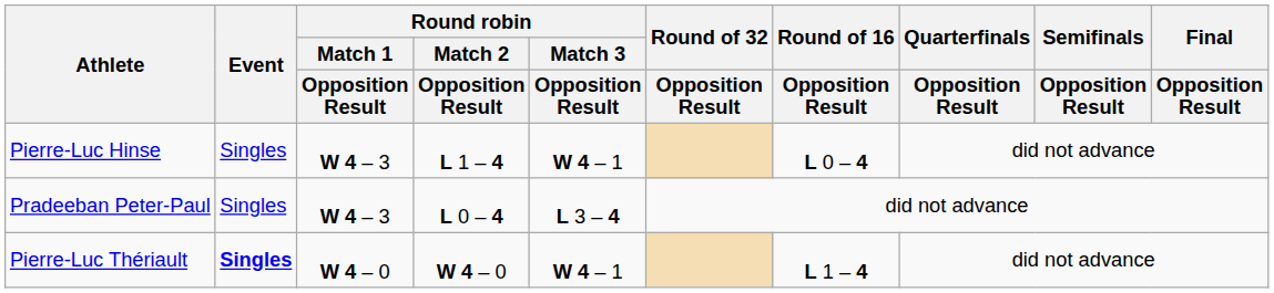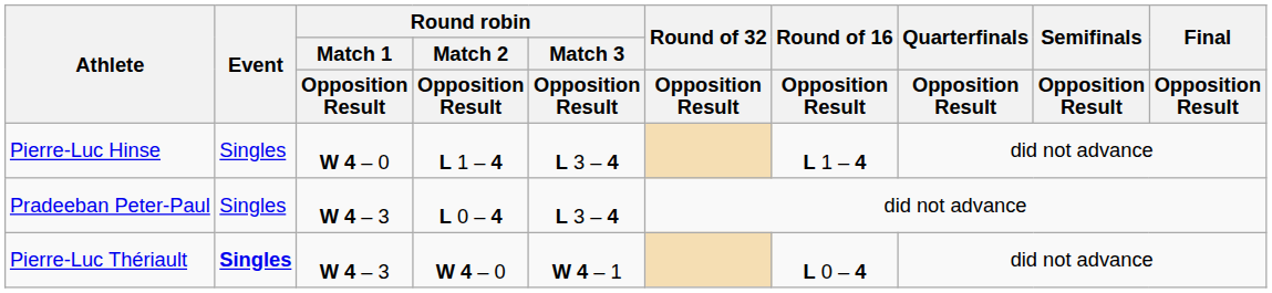 <table class="wikitable" border="1" style="font-size:90%">
 <tr>
 <th rowspan=3>Athlete</th>
 <th rowspan=3>Event</th>
 <th colspan=3>Round robin</th>
 <th rowspan=2>Round of 32</th>
 <th rowspan=2>Round of 16</th>
 <th rowspan=2>Quarterfinals</th>
 <th rowspan=2>Semifinals</th>
 <th rowspan=2>Final</th>
 </tr>
 <tr>
 <th>Match 1</th>
 <th>Match 2</th>
 <th>Match 3</th>
 </tr>
 <tr>
 <th>Opposition<br>Result</th>
 <th>Opposition<br>Result</th>
 <th>Opposition<br>Result</th>
 <th>Opposition<br>Result</th>
 <th>Opposition<br>Result</th>
 <th>Opposition<br>Result</th>
 <th>Opposition<br>Result</th>
 <th>Opposition<br>Result</th>
 </tr>
 <tr>
 <td><a href='#'>Pierre-Luc Hinse</a></td>
 <td><a href='#'>Singles</a></td>
-<td align=center><br><strong>W</strong> <strong>4</strong> – 3</td>
+<td align=center><br><strong>W</strong> <strong>4</strong> – 0</td>
 <td align=center><br><strong>L</strong> 1 – <strong>4</strong></td>
-<td align=center><br><strong>W</strong> <strong>4</strong> – 1</td>
+<td align=center><br><strong>L</strong> 3 – <strong>4</strong></td>
 <td align=center bgcolor=wheat></td>
-<td align=center><br><strong>L</strong> 0 – <strong>4</strong></td>
+<td align=center><br><strong>L</strong> 1 – <strong>4</strong></td>
 <td align="center" colspan="7">did not advance</td>
 </tr>
 <tr>
 <td><a href='#'>Pradeeban Peter-Paul</a></td>
 <td><a href='#'>Singles</a></td>
 <td align=center><br><strong>W</strong> <strong>4</strong> – 3</td>
 <td align=center><br><strong>L</strong> 0 – <strong>4</strong></td>
 <td align=center><br><strong>L</strong> 3 – <strong>4</strong></td>
 <td align="center" colspan="7">did not advance</td>
 </tr>
 <tr>
 <td><a href='#'>Pierre-Luc Thériault</a></td>
 <td><strong><a href='#'>Singles</a></strong></td>
-<td align=center><br><strong>W</strong> <strong>4</strong> – 0</td>
+<td align=center><br><strong>W</strong> <strong>4</strong> – 3</td>
 <td align=center><br><strong>W</strong> <strong>4</strong> – 0</td>
 <td align=center><br><strong>W</strong> <strong>4</strong> – 1</td>
 <td align=center bgcolor=wheat></td>
-<td align=center><br><strong>L</strong> 1 – <strong>4</strong></td>
+<td align=center><br><strong>L</strong> 0 – <strong>4</strong></td>
 <td align="center" colspan="7">did not advance</td>
 </tr>
 </table>
